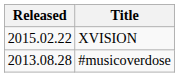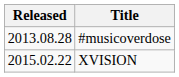 <table class="wikitable">
 <tr>
 <th><strong>Released</strong></th>
 <th><strong>Title</strong></th>
 </tr>
 <tr>
+<td>2013.08.28</td>
+<td>#musicoverdose</td>
+</tr>
+<tr>
 <td>2015.02.22</td>
 <td>XVISION</td>
 </tr>
-<tr>
-<td>2013.08.28</td>
-<td>#musicoverdose</td>
-</tr>
 </table>
